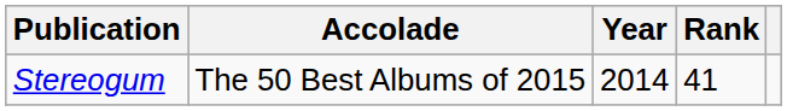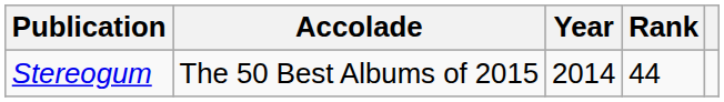 <table class="wikitable">
 <tr>
 <th>Publication</th>
 <th>Accolade</th>
 <th>Year</th>
 <th>Rank</th>
 <th></th>
 </tr>
 <tr>
 <td><em><a href='#'>Stereogum</a></em></td>
 <td>The 50 Best Albums of 2015</td>
 <td>2014</td>
-<td>41</td>
+<td>44</td>
 <td></td>
 </tr>
 </table>
